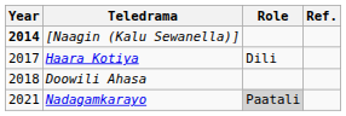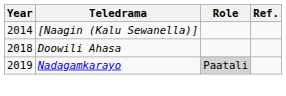 <table class="wikitable">
 <tr>
 <th>Year</th>
 <th>Teledrama</th>
 <th>Role</th>
 <th>Ref.</th>
 </tr>
 <tr>
-<td><strong>2014</strong></td>
+<td>2014</td>
 <td><em>[Naagin (Kalu Sewanella)]</em></td>
 <td></td>
-<td></td>
-</tr>
-<tr>
-<td>2017</td>
-<td><em><a href='#'>Haara Kotiya</a></em></td>
-<td>Dili</td>
 <td></td>
 </tr>
 <tr>
 <td>2018</td>
 <td><em>Doowili Ahasa</em></td>
 <td></td>
 <td></td>
 </tr>
 <tr>
-<td>2021</td>
+<td>2019</td>
 <td><em><a href='#'>Nadagamkarayo</a></em></td>
 <td style="background: lightgrey;">Paatali</td>
 <td></td>
 </tr>
 </table>
